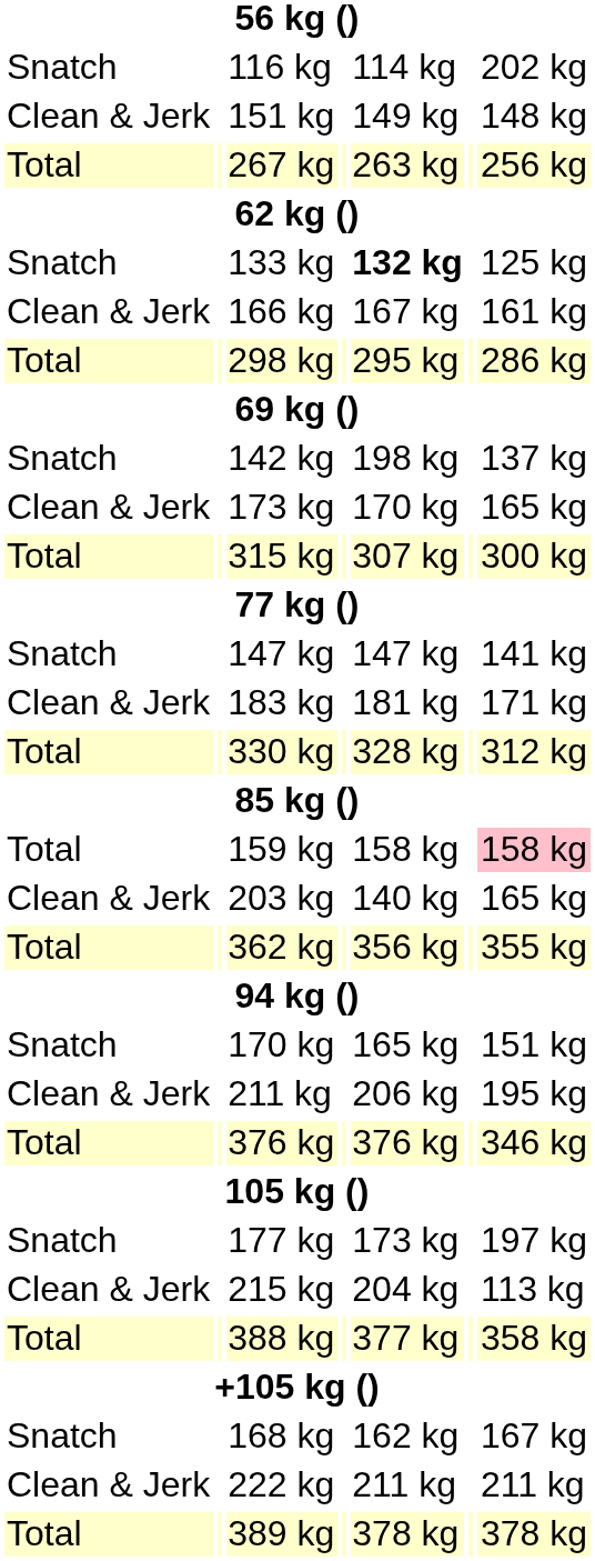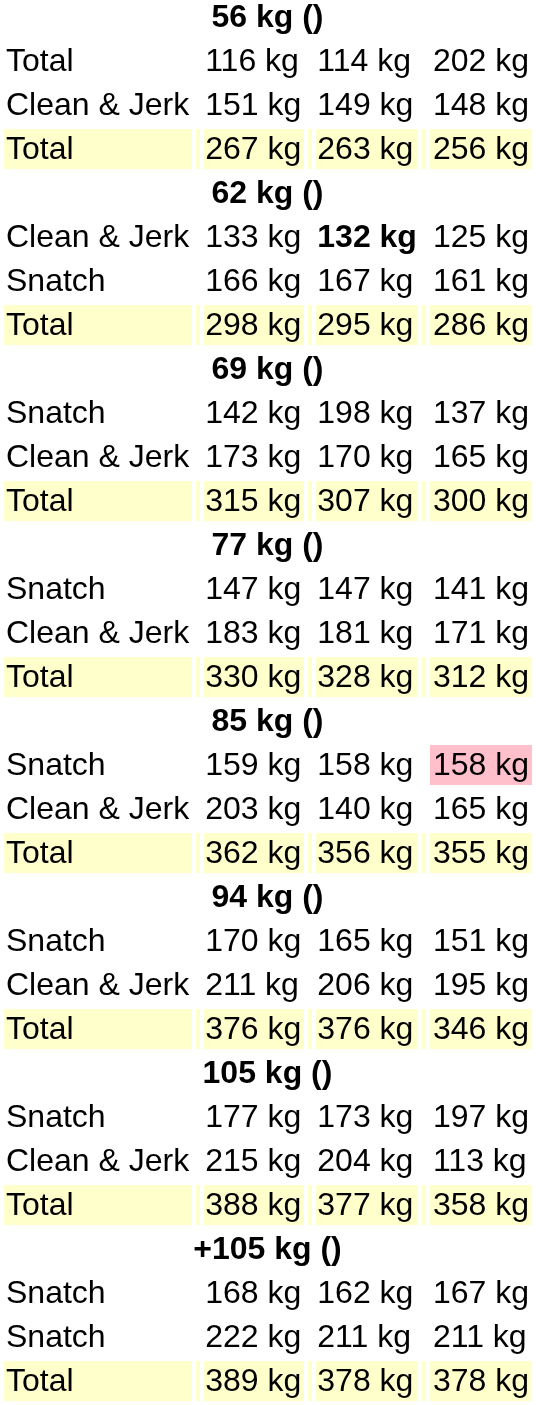 <table>
 <tr>
 <th colspan=7>56 kg ()</th>
 </tr>
 <tr>
-<td>Snatch</td>
+<td>Total</td>
 <td></td>
 <td>116 kg</td>
 <td></td>
 <td>114 kg</td>
 <td></td>
 <td>202 kg</td>
 </tr>
 <tr>
 <td>Clean & Jerk</td>
 <td></td>
 <td>151 kg</td>
 <td></td>
 <td>149 kg</td>
 <td></td>
 <td>148 kg</td>
 </tr>
 <tr bgcolor=ffffcc>
 <td>Total</td>
 <td></td>
 <td>267 kg</td>
 <td></td>
 <td>263 kg</td>
 <td></td>
 <td>256 kg</td>
 </tr>
 <tr>
 <th colspan=7>62 kg ()</th>
 </tr>
 <tr>
-<td>Snatch</td>
+<td>Clean & Jerk</td>
 <td></td>
 <td>133 kg</td>
 <td></td>
 <td><strong>132 kg</strong></td>
 <td></td>
 <td>125 kg</td>
 </tr>
 <tr>
-<td>Clean & Jerk</td>
+<td>Snatch</td>
 <td></td>
 <td>166 kg</td>
 <td></td>
 <td>167 kg</td>
 <td></td>
 <td>161 kg</td>
 </tr>
 <tr bgcolor=ffffcc>
 <td>Total</td>
 <td></td>
 <td>298 kg</td>
 <td></td>
 <td>295 kg</td>
 <td></td>
 <td>286 kg</td>
 </tr>
 <tr>
 <th colspan=7>69 kg ()</th>
 </tr>
 <tr>
 <td>Snatch</td>
 <td></td>
 <td>142 kg</td>
 <td></td>
 <td>198 kg</td>
 <td></td>
 <td>137 kg</td>
 </tr>
 <tr>
 <td>Clean & Jerk</td>
 <td></td>
 <td>173 kg</td>
 <td></td>
 <td>170 kg</td>
 <td></td>
 <td>165 kg</td>
 </tr>
 <tr bgcolor=ffffcc>
 <td>Total</td>
 <td></td>
 <td>315 kg</td>
 <td></td>
 <td>307 kg</td>
 <td></td>
 <td>300 kg</td>
 </tr>
 <tr>
 <th colspan=7>77 kg ()</th>
 </tr>
 <tr>
 <td>Snatch</td>
 <td></td>
 <td>147 kg</td>
 <td></td>
 <td>147 kg</td>
 <td></td>
 <td>141 kg</td>
 </tr>
 <tr>
 <td>Clean & Jerk</td>
 <td></td>
 <td>183 kg</td>
 <td></td>
 <td>181 kg</td>
 <td></td>
 <td>171 kg</td>
 </tr>
 <tr bgcolor=ffffcc>
 <td>Total</td>
 <td></td>
 <td>330 kg</td>
 <td></td>
 <td>328 kg</td>
 <td></td>
 <td>312 kg</td>
 </tr>
 <tr>
 <th colspan=7>85 kg ()</th>
 </tr>
 <tr>
-<td>Total</td>
+<td>Snatch</td>
 <td></td>
 <td>159 kg</td>
 <td></td>
 <td>158 kg</td>
 <td></td>
 <td style="background: pink;">158 kg</td>
 </tr>
 <tr>
 <td>Clean & Jerk</td>
 <td></td>
 <td>203 kg</td>
 <td></td>
 <td>140 kg</td>
 <td></td>
 <td>165 kg</td>
 </tr>
 <tr bgcolor=ffffcc>
 <td>Total</td>
 <td></td>
 <td>362 kg</td>
 <td></td>
 <td>356 kg</td>
 <td></td>
 <td>355 kg</td>
 </tr>
 <tr>
 <th colspan=7>94 kg ()</th>
 </tr>
 <tr>
 <td>Snatch</td>
 <td></td>
 <td>170 kg</td>
 <td></td>
 <td>165 kg</td>
 <td></td>
 <td>151 kg</td>
 </tr>
 <tr>
 <td>Clean & Jerk</td>
 <td></td>
 <td>211 kg</td>
 <td></td>
 <td>206 kg</td>
 <td></td>
 <td>195 kg</td>
 </tr>
 <tr bgcolor=ffffcc>
 <td>Total</td>
 <td></td>
 <td>376 kg</td>
 <td></td>
 <td>376 kg</td>
 <td></td>
 <td>346 kg</td>
 </tr>
 <tr>
 <th colspan=7>105 kg ()</th>
 </tr>
 <tr>
 <td>Snatch</td>
 <td></td>
 <td>177 kg</td>
 <td></td>
 <td>173 kg</td>
 <td></td>
 <td>197 kg</td>
 </tr>
 <tr>
 <td>Clean & Jerk</td>
 <td></td>
 <td>215 kg</td>
 <td></td>
 <td>204 kg</td>
 <td></td>
 <td>113 kg</td>
 </tr>
 <tr bgcolor=ffffcc>
 <td>Total</td>
 <td></td>
 <td>388 kg</td>
 <td></td>
 <td>377 kg</td>
 <td></td>
 <td>358 kg</td>
 </tr>
 <tr>
 <th colspan=7>+105 kg ()</th>
 </tr>
 <tr>
 <td>Snatch</td>
 <td></td>
 <td>168 kg</td>
 <td></td>
 <td>162 kg</td>
 <td></td>
 <td>167 kg</td>
 </tr>
 <tr>
-<td>Clean & Jerk</td>
+<td>Snatch</td>
 <td></td>
 <td>222 kg</td>
 <td></td>
 <td>211 kg</td>
 <td></td>
 <td>211 kg</td>
 </tr>
 <tr bgcolor=ffffcc>
 <td>Total</td>
 <td></td>
 <td>389 kg</td>
 <td></td>
 <td>378 kg</td>
 <td></td>
 <td>378 kg</td>
 </tr>
 </table>
